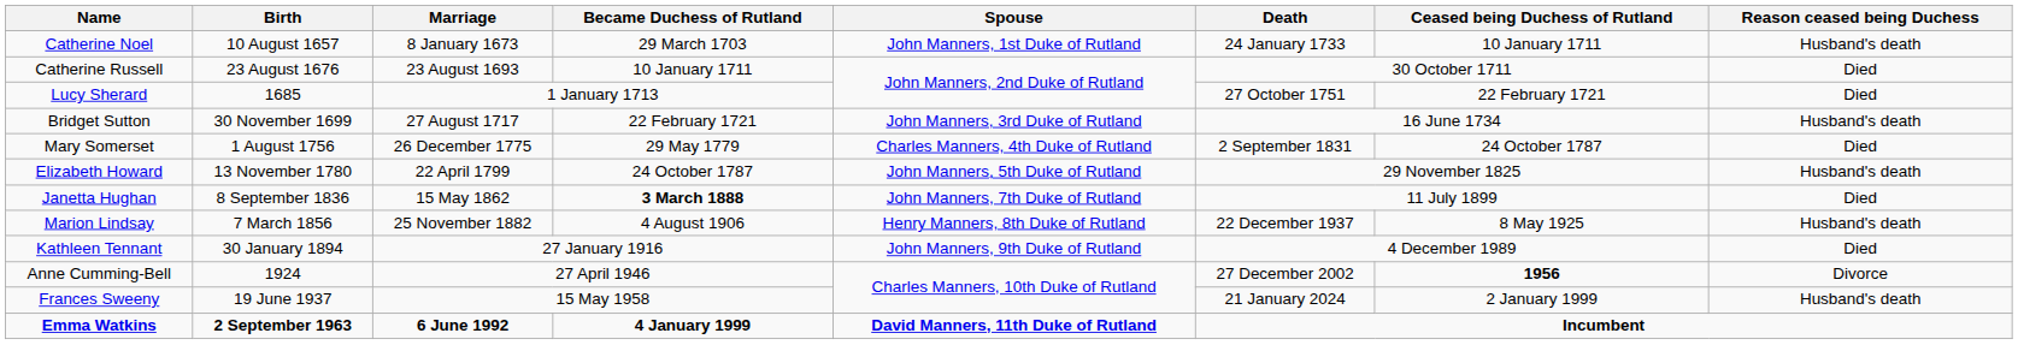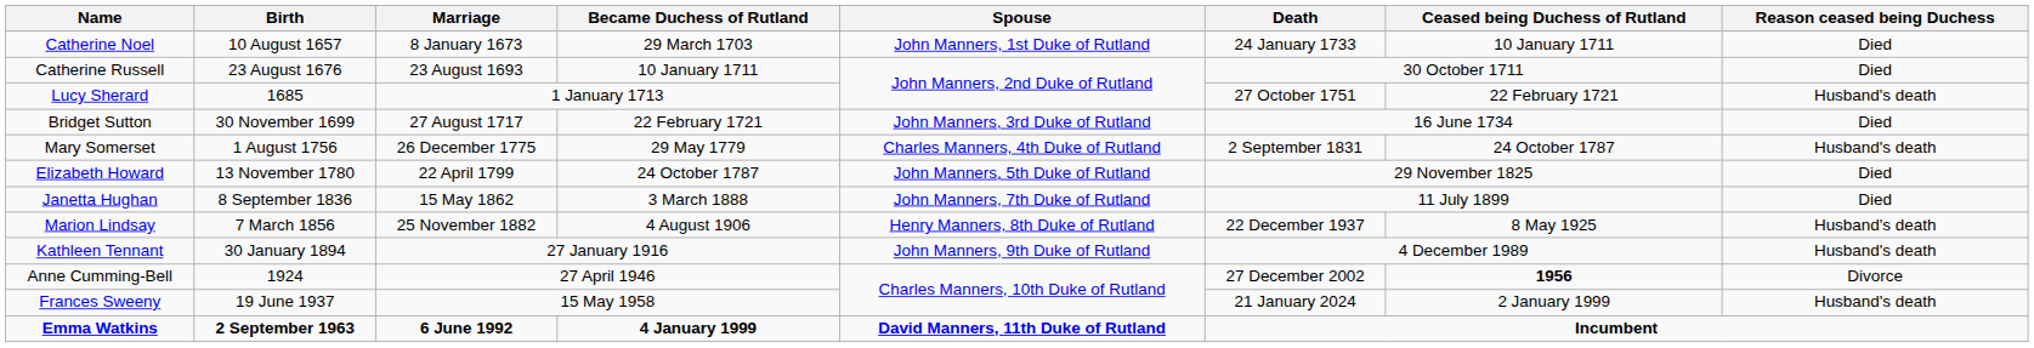 <table width=100% class="wikitable" style="text-align: center;">
 <tr>
 <th>Name</th>
 <th>Birth</th>
 <th>Marriage</th>
 <th>Became Duchess of Rutland</th>
 <th>Spouse</th>
 <th>Death</th>
 <th>Ceased being Duchess of Rutland</th>
 <th>Reason ceased being Duchess</th>
 </tr>
 <tr>
 <td><a href='#'>Catherine Noel</a></td>
 <td>10 August 1657</td>
 <td>8 January 1673</td>
 <td align="center">29 March 1703</td>
 <td><a href='#'>John Manners, 1st Duke of Rutland</a></td>
 <td>24 January 1733</td>
 <td>10 January 1711</td>
-<td>Husband's death</td>
+<td>Died</td>
 </tr>
 <tr>
 <td>Catherine Russell</td>
 <td>23 August 1676</td>
 <td>23 August 1693</td>
 <td>10 January 1711</td>
 <td rowspan="2"><a href='#'>John Manners, 2nd Duke of Rutland</a></td>
 <td colspan="2">30 October 1711</td>
 <td>Died</td>
 </tr>
 <tr>
 <td><a href='#'>Lucy Sherard</a></td>
 <td>1685</td>
 <td align="center" colspan="2">1 January 1713</td>
 <td>27 October 1751</td>
 <td>22 February 1721</td>
-<td>Died</td>
+<td>Husband's death</td>
 </tr>
 <tr>
 <td>Bridget Sutton</td>
 <td>30 November 1699</td>
 <td>27 August 1717</td>
 <td>22 February 1721</td>
 <td><a href='#'>John Manners, 3rd Duke of Rutland</a></td>
 <td colspan="2">16 June 1734</td>
-<td>Husband's death</td>
+<td>Died</td>
 </tr>
 <tr>
 <td>Mary Somerset</td>
 <td>1 August 1756</td>
 <td>26 December 1775</td>
 <td>29 May 1779</td>
 <td><a href='#'>Charles Manners, 4th Duke of Rutland</a></td>
 <td>2 September 1831</td>
 <td>24 October 1787</td>
-<td>Died</td>
+<td>Husband's death</td>
 </tr>
 <tr>
 <td><a href='#'>Elizabeth Howard</a></td>
 <td>13 November 1780</td>
 <td>22 April 1799</td>
 <td>24 October 1787</td>
 <td><a href='#'>John Manners, 5th Duke of Rutland</a></td>
 <td colspan="2">29 November 1825</td>
-<td>Husband's death</td>
+<td>Died</td>
 </tr>
 <tr>
 <td><a href='#'>Janetta Hughan</a></td>
 <td>8 September 1836</td>
 <td>15 May 1862</td>
-<td><strong>3 March 1888</strong></td>
+<td>3 March 1888</td>
 <td><a href='#'>John Manners, 7th Duke of Rutland</a></td>
 <td colspan="2">11 July 1899</td>
 <td>Died</td>
 </tr>
 <tr>
 <td><a href='#'>Marion Lindsay</a></td>
 <td>7 March 1856</td>
 <td>25 November 1882</td>
 <td>4 August 1906</td>
 <td><a href='#'>Henry Manners, 8th Duke of Rutland</a></td>
 <td>22 December 1937</td>
 <td>8 May 1925</td>
 <td>Husband's death</td>
 </tr>
 <tr>
 <td><a href='#'>Kathleen Tennant</a></td>
 <td>30 January 1894</td>
 <td align="center" colspan="2">27 January 1916</td>
 <td><a href='#'>John Manners, 9th Duke of Rutland</a></td>
 <td colspan="2">4 December 1989</td>
-<td>Died</td>
+<td>Husband's death</td>
 </tr>
 <tr>
 <td>Anne Cumming-Bell</td>
 <td>1924</td>
 <td align="center" colspan="2">27 April 1946</td>
 <td rowspan="2"><a href='#'>Charles Manners, 10th Duke of Rutland</a></td>
 <td>27 December 2002</td>
 <td><strong>1956</strong></td>
 <td>Divorce</td>
 </tr>
 <tr>
 <td><a href='#'>Frances Sweeny</a></td>
 <td>19 June 1937</td>
 <td colspan="2">15 May 1958</td>
 <td>21 January 2024</td>
 <td>2 January 1999</td>
 <td>Husband's death</td>
 </tr>
 <tr>
 <td><a href='#'><strong>Emma Watkins</strong></a></td>
 <td><strong>2 September 1963</strong></td>
 <td><strong>6 June 1992</strong></td>
 <td><strong>4 January 1999</strong></td>
 <td><a href='#'><strong>David Manners, 11th Duke of Rutland</strong></a></td>
 <td colspan="3"><strong>Incumbent</strong></td>
 </tr>
 </table>
